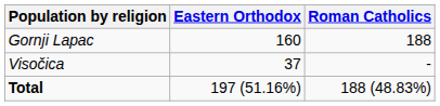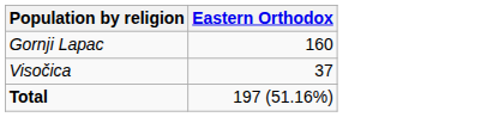 <table class="wikitable sortable">
 <tr>
 <th>Population by religion</th>
 <th><a href='#'>Eastern Orthodox</a></th>
-<th><a href='#'>Roman Catholics</a></th>
 </tr>
 <tr>
 <td><em>Gornji Lapac</em></td>
 <td align="right">160</td>
-<td align="right">188</td>
 </tr>
 <tr>
 <td><em>Visočica</em></td>
 <td align="right">37</td>
-<td align="right">-</td>
 </tr>
 <tr>
 <td><strong>Total</strong></td>
 <td align="right">197 (51.16%)</td>
-<td align="right">188 (48.83%)</td>
 </tr>
 </table>
